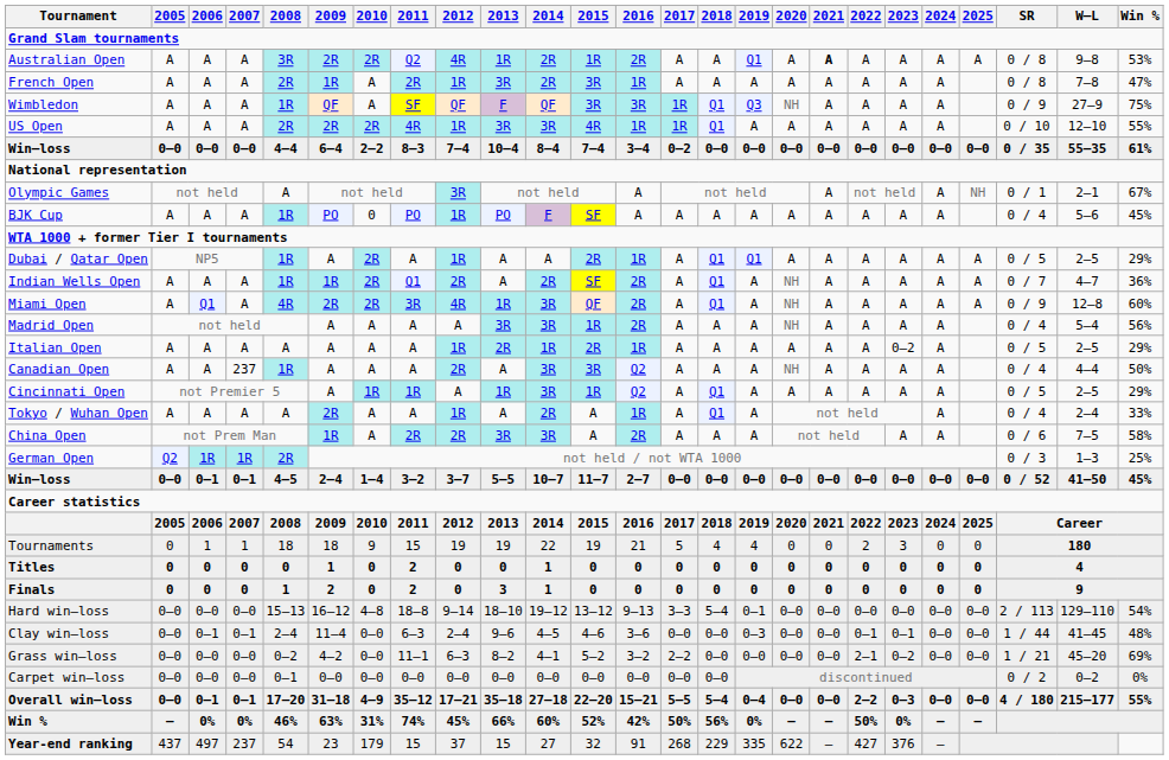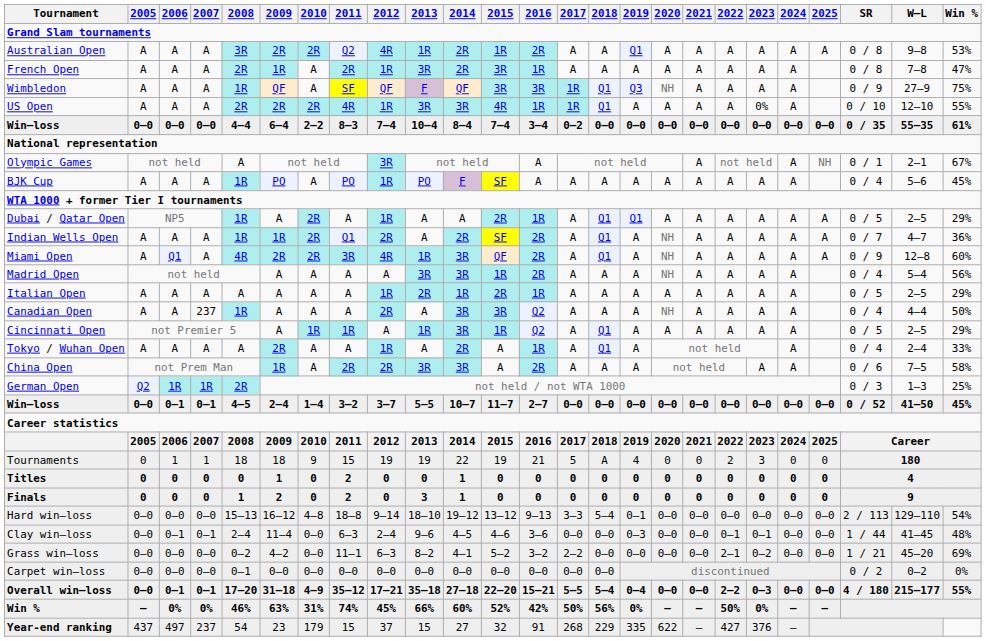 <table class="wikitable nowrap" style=font-size:88%;text-align:center>
 <tr>
 <th>Tournament</th>
 <th><a href='#'>2005</a></th>
 <th><a href='#'>2006</a></th>
 <th><a href='#'>2007</a></th>
 <th><a href='#'>2008</a></th>
 <th><a href='#'>2009</a></th>
 <th><a href='#'>2010</a></th>
 <th><a href='#'>2011</a></th>
 <th><a href='#'>2012</a></th>
 <th><a href='#'>2013</a></th>
 <th><a href='#'>2014</a></th>
 <th><a href='#'>2015</a></th>
 <th><a href='#'>2016</a></th>
 <th><a href='#'>2017</a></th>
 <th><a href='#'>2018</a></th>
 <th><a href='#'>2019</a></th>
 <th><a href='#'>2020</a></th>
 <th><a href='#'>2021</a></th>
 <th><a href='#'>2022</a></th>
 <th><a href='#'>2023</a></th>
 <th><a href='#'>2024</a></th>
 <th><a href='#'>2025</a></th>
 <th>SR</th>
 <th>W–L</th>
 <th>Win %</th>
 </tr>
 <tr>
 <td colspan="25" align="left"><strong><a href='#'>Grand Slam tournaments</a></strong></td>
 </tr>
 <tr>
 <td align=left><a href='#'>Australian Open</a></td>
 <td>A</td>
 <td>A</td>
 <td>A</td>
 <td bgcolor=afeeee><a href='#'>3R</a></td>
 <td bgcolor=afeeee><a href='#'>2R</a></td>
 <td bgcolor=afeeee><a href='#'>2R</a></td>
 <td bgcolor=ecf2ff><a href='#'>Q2</a></td>
 <td bgcolor=afeeee><a href='#'>4R</a></td>
 <td bgcolor=afeeee><a href='#'>1R</a></td>
 <td bgcolor=afeeee><a href='#'>2R</a></td>
 <td bgcolor=afeeee><a href='#'>1R</a></td>
 <td bgcolor=afeeee><a href='#'>2R</a></td>
 <td>A</td>
 <td>A</td>
 <td bgcolor=ecf2ff><a href='#'>Q1</a></td>
 <td>A</td>
-<td><strong>A</strong></td>
+<td>A</td>
 <td>A</td>
 <td>A</td>
 <td>A</td>
 <td>A</td>
 <td>0 / 8</td>
 <td>9–8</td>
 <td>53%</td>
 </tr>
 <tr>
 <td align=left><a href='#'>French Open</a></td>
 <td>A</td>
 <td>A</td>
 <td>A</td>
 <td bgcolor=afeeee><a href='#'>2R</a></td>
 <td bgcolor=afeeee><a href='#'>1R</a></td>
 <td>A</td>
 <td bgcolor=afeeee><a href='#'>2R</a></td>
 <td bgcolor=afeeee><a href='#'>1R</a></td>
 <td bgcolor=afeeee><a href='#'>3R</a></td>
 <td bgcolor=afeeee><a href='#'>2R</a></td>
 <td bgcolor=afeeee><a href='#'>3R</a></td>
 <td bgcolor=afeeee><a href='#'>1R</a></td>
 <td>A</td>
 <td>A</td>
 <td>A</td>
 <td>A</td>
 <td>A</td>
 <td>A</td>
 <td>A</td>
 <td>A</td>
 <td></td>
 <td>0 / 8</td>
 <td>7–8</td>
 <td>47%</td>
 </tr>
 <tr>
 <td align=left><a href='#'>Wimbledon</a></td>
 <td>A</td>
 <td>A</td>
 <td>A</td>
 <td bgcolor=afeeee><a href='#'>1R</a></td>
 <td bgcolor=ffebcd><a href='#'>QF</a></td>
 <td>A</td>
 <td bgcolor=yellow><a href='#'>SF</a></td>
 <td bgcolor=ffebcd><a href='#'>QF</a></td>
 <td bgcolor=thistle><a href='#'>F</a></td>
 <td bgcolor=ffebcd><a href='#'>QF</a></td>
 <td bgcolor=afeeee><a href='#'>3R</a></td>
 <td bgcolor=afeeee><a href='#'>3R</a></td>
 <td bgcolor=afeeee><a href='#'>1R</a></td>
 <td bgcolor=ecf2ff><a href='#'>Q1</a></td>
 <td bgcolor=ecf2ff><a href='#'>Q3</a></td>
 <td style="color:#767676;">NH</td>
 <td>A</td>
 <td>A</td>
 <td>A</td>
 <td>A</td>
 <td></td>
 <td>0 / 9</td>
 <td>27–9</td>
 <td>75%</td>
 </tr>
 <tr>
 <td align=left><a href='#'>US Open</a></td>
 <td>A</td>
 <td>A</td>
 <td>A</td>
 <td bgcolor=afeeee><a href='#'>2R</a></td>
 <td bgcolor=afeeee><a href='#'>2R</a></td>
 <td bgcolor=afeeee><a href='#'>2R</a></td>
 <td bgcolor=afeeee><a href='#'>4R</a></td>
 <td bgcolor=afeeee><a href='#'>1R</a></td>
 <td bgcolor=afeeee><a href='#'>3R</a></td>
 <td bgcolor=afeeee><a href='#'>3R</a></td>
 <td bgcolor=afeeee><a href='#'>4R</a></td>
 <td bgcolor=afeeee><a href='#'>1R</a></td>
 <td bgcolor=afeeee><a href='#'>1R</a></td>
 <td bgcolor=ecf2ff><a href='#'>Q1</a></td>
 <td>A</td>
 <td>A</td>
 <td>A</td>
 <td>A</td>
-<td>A</td>
+<td>0%</td>
 <td>A</td>
 <td></td>
 <td>0 / 10</td>
 <td>12–10</td>
 <td>55%</td>
 </tr>
 <tr style="font-weight:bold; background:#efefef;">
 <td style=text-align:left>Win–loss</td>
 <td>0–0</td>
 <td>0–0</td>
 <td>0–0</td>
 <td>4–4</td>
 <td>6–4</td>
 <td>2–2</td>
 <td>8–3</td>
 <td>7–4</td>
 <td>10–4</td>
 <td>8–4</td>
 <td>7–4</td>
 <td>3–4</td>
 <td>0–2</td>
 <td>0–0</td>
 <td>0–0</td>
 <td>0–0</td>
 <td>0–0</td>
 <td>0–0</td>
 <td>0–0</td>
 <td>0–0</td>
 <td>0–0</td>
 <td>0 / 35</td>
 <td>55–35</td>
 <td>61%</td>
 </tr>
 <tr>
 <td colspan="25" align="left"><strong>National representation</strong></td>
 </tr>
 <tr>
 <td align=left><a href='#'>Olympic Games</a></td>
 <td colspan=3 style=color:#767676>not held</td>
 <td>A</td>
 <td colspan=3 style=color:#767676>not held</td>
 <td bgcolor=afeeee><a href='#'>3R</a></td>
 <td colspan=3 style=color:#767676>not held</td>
 <td>A</td>
 <td colspan=4 style=color:#767676>not held</td>
 <td>A</td>
 <td colspan=2 style=color:#767676>not held</td>
 <td>A</td>
 <td style=color:#767676>NH</td>
 <td>0 / 1</td>
 <td>2–1</td>
 <td>67%</td>
 </tr>
 <tr>
 <td align=left><a href='#'>BJK Cup</a></td>
 <td>A</td>
 <td>A</td>
 <td>A</td>
 <td bgcolor=afeeee><a href='#'>1R</a></td>
 <td bgcolor=ecf2ff><a href='#'>PO</a></td>
-<td>0</td>
+<td>A</td>
 <td bgcolor=ecf2ff><a href='#'>PO</a></td>
 <td bgcolor=afeeee><a href='#'>1R</a></td>
 <td bgcolor=ecf2ff><a href='#'>PO</a></td>
 <td bgcolor=thistle><a href='#'>F</a></td>
 <td bgcolor=yellow><a href='#'>SF</a></td>
 <td>A</td>
 <td>A</td>
 <td>A</td>
 <td>A</td>
 <td>A</td>
 <td>A</td>
 <td>A</td>
 <td>A</td>
 <td>A</td>
 <td></td>
 <td>0 / 4</td>
 <td>5–6</td>
 <td>45%</td>
 </tr>
 <tr>
 <td colspan="25" align="left"><strong><a href='#'>WTA 1000</a> + former Tier I tournaments</strong></td>
 </tr>
 <tr>
 <td align=left><a href='#'>Dubai</a> / <a href='#'>Qatar Open</a></td>
 <td colspan=3 style=color:#767676>NP5</td>
 <td bgcolor=afeeee><a href='#'>1R</a></td>
 <td>A</td>
 <td bgcolor=afeeee><a href='#'>2R</a></td>
 <td>A</td>
 <td bgcolor=afeeee><a href='#'>1R</a></td>
 <td>A</td>
 <td>A</td>
 <td bgcolor=afeeee><a href='#'>2R</a></td>
 <td bgcolor=afeeee><a href='#'>1R</a></td>
 <td>A</td>
 <td bgcolor=ecf2ff><a href='#'>Q1</a></td>
 <td bgcolor=ecf2ff><a href='#'>Q1</a></td>
 <td>A</td>
 <td>A</td>
 <td>A</td>
 <td>A</td>
 <td>A</td>
 <td>A</td>
 <td>0 / 5</td>
 <td>2–5</td>
 <td>29%</td>
 </tr>
 <tr>
 <td align=left><a href='#'>Indian Wells Open</a></td>
 <td>A</td>
 <td>A</td>
 <td>A</td>
 <td bgcolor=afeeee><a href='#'>1R</a></td>
 <td bgcolor=afeeee><a href='#'>1R</a></td>
 <td bgcolor=afeeee><a href='#'>2R</a></td>
 <td bgcolor=ecf2ff><a href='#'>Q1</a></td>
 <td bgcolor=afeeee><a href='#'>2R</a></td>
 <td>A</td>
 <td bgcolor=afeeee><a href='#'>2R</a></td>
 <td bgcolor=yellow><a href='#'>SF</a></td>
 <td bgcolor=afeeee><a href='#'>2R</a></td>
 <td>A</td>
 <td bgcolor=ecf2ff><a href='#'>Q1</a></td>
 <td>A</td>
 <td style=color:#767676>NH</td>
 <td>A</td>
 <td>A</td>
 <td>A</td>
 <td>A</td>
 <td>A</td>
 <td>0 / 7</td>
 <td>4–7</td>
 <td>36%</td>
 </tr>
 <tr>
 <td align=left><a href='#'>Miami Open</a></td>
 <td>A</td>
 <td bgcolor=ecf2ff><a href='#'>Q1</a></td>
 <td>A</td>
 <td bgcolor=afeeee><a href='#'>4R</a></td>
 <td bgcolor=afeeee><a href='#'>2R</a></td>
 <td bgcolor=afeeee><a href='#'>2R</a></td>
 <td bgcolor=afeeee><a href='#'>3R</a></td>
 <td bgcolor=afeeee><a href='#'>4R</a></td>
 <td bgcolor=afeeee><a href='#'>1R</a></td>
 <td bgcolor=afeeee><a href='#'>3R</a></td>
 <td bgcolor=ffebcd><a href='#'>QF</a></td>
 <td bgcolor=afeeee><a href='#'>2R</a></td>
 <td>A</td>
 <td bgcolor=ecf2ff><a href='#'>Q1</a></td>
 <td>A</td>
 <td style="color:#767676;">NH</td>
 <td>A</td>
 <td>A</td>
 <td>A</td>
 <td>A</td>
 <td>A</td>
 <td>0 / 9</td>
 <td>12–8</td>
 <td>60%</td>
 </tr>
 <tr>
 <td align=left><a href='#'>Madrid Open</a></td>
 <td colspan=4 style=color:#767676>not held</td>
 <td>A</td>
 <td>A</td>
 <td>A</td>
 <td>A</td>
 <td bgcolor=afeeee><a href='#'>3R</a></td>
 <td bgcolor=afeeee><a href='#'>3R</a></td>
 <td bgcolor=afeeee><a href='#'>1R</a></td>
 <td bgcolor=afeeee><a href='#'>2R</a></td>
 <td>A</td>
 <td>A</td>
 <td>A</td>
 <td style="color:#767676;">NH</td>
 <td>A</td>
 <td>A</td>
 <td>A</td>
 <td>A</td>
 <td></td>
 <td>0 / 4</td>
 <td>5–4</td>
 <td>56%</td>
 </tr>
 <tr>
 <td align=left><a href='#'>Italian Open</a></td>
 <td>A</td>
 <td>A</td>
 <td>A</td>
 <td>A</td>
 <td>A</td>
 <td>A</td>
 <td>A</td>
 <td bgcolor=afeeee><a href='#'>1R</a></td>
 <td bgcolor=afeeee><a href='#'>2R</a></td>
 <td bgcolor=afeeee><a href='#'>1R</a></td>
 <td bgcolor=afeeee><a href='#'>2R</a></td>
 <td bgcolor=afeeee><a href='#'>1R</a></td>
 <td>A</td>
 <td>A</td>
 <td>A</td>
 <td>A</td>
 <td>A</td>
 <td>A</td>
-<td>0–2</td>
+<td>A</td>
 <td>A</td>
 <td></td>
 <td>0 / 5</td>
 <td>2–5</td>
 <td>29%</td>
 </tr>
 <tr>
 <td align=left><a href='#'>Canadian Open</a></td>
 <td>A</td>
 <td>A</td>
 <td>237</td>
 <td bgcolor=afeeee><a href='#'>1R</a></td>
 <td>A</td>
 <td>A</td>
 <td>A</td>
 <td bgcolor=afeeee><a href='#'>2R</a></td>
 <td>A</td>
 <td bgcolor=afeeee><a href='#'>3R</a></td>
 <td bgcolor=afeeee><a href='#'>3R</a></td>
 <td bgcolor=ecf2ff><a href='#'>Q2</a></td>
 <td>A</td>
 <td>A</td>
 <td>A</td>
 <td style="color:#767676;">NH</td>
 <td>A</td>
 <td>A</td>
 <td>A</td>
 <td>A</td>
 <td></td>
 <td>0 / 4</td>
 <td>4–4</td>
 <td>50%</td>
 </tr>
 <tr>
 <td align=left><a href='#'>Cincinnati Open</a></td>
 <td colspan=4 style=color:#767676>not Premier 5</td>
 <td>A</td>
 <td bgcolor=afeeee><a href='#'>1R</a></td>
 <td bgcolor=afeeee><a href='#'>1R</a></td>
 <td>A</td>
 <td bgcolor=afeeee><a href='#'>1R</a></td>
 <td bgcolor=afeeee><a href='#'>3R</a></td>
 <td bgcolor=afeeee><a href='#'>1R</a></td>
 <td bgcolor=ecf2ff><a href='#'>Q2</a></td>
 <td>A</td>
 <td bgcolor=ecf2ff><a href='#'>Q1</a></td>
 <td>A</td>
 <td>A</td>
 <td>A</td>
 <td>A</td>
 <td>A</td>
 <td>A</td>
 <td></td>
 <td>0 / 5</td>
 <td>2–5</td>
 <td>29%</td>
 </tr>
 <tr>
 <td align=left><a href='#'>Tokyo</a> / <a href='#'>Wuhan Open</a></td>
 <td>A</td>
 <td>A</td>
 <td>A</td>
 <td>A</td>
 <td bgcolor=afeeee><a href='#'>2R</a></td>
 <td>A</td>
 <td>A</td>
 <td bgcolor=afeeee><a href='#'>1R</a></td>
 <td>A</td>
 <td bgcolor=afeeee><a href='#'>2R</a></td>
 <td>A</td>
 <td bgcolor=afeeee><a href='#'>1R</a></td>
 <td>A</td>
 <td bgcolor=ecf2ff><a href='#'>Q1</a></td>
 <td>A</td>
 <td colspan=4 style=color:#767676>not held</td>
 <td>A</td>
 <td></td>
 <td>0 / 4</td>
 <td>2–4</td>
 <td>33%</td>
 </tr>
 <tr>
 <td align=left><a href='#'>China Open</a></td>
 <td colspan=4 style=color:#767676>not Prem Man</td>
 <td bgcolor=afeeee><a href='#'>1R</a></td>
 <td>A</td>
 <td bgcolor=afeeee><a href='#'>2R</a></td>
 <td bgcolor=afeeee><a href='#'>2R</a></td>
 <td bgcolor=afeeee><a href='#'>3R</a></td>
 <td bgcolor=afeeee><a href='#'>3R</a></td>
 <td>A</td>
 <td bgcolor=afeeee><a href='#'>2R</a></td>
 <td>A</td>
 <td>A</td>
 <td>A</td>
 <td colspan=3 style=color:#767676>not held</td>
 <td>A</td>
 <td>A</td>
 <td></td>
 <td>0 / 6</td>
 <td>7–5</td>
 <td>58%</td>
 </tr>
 <tr>
 <td align=left><a href='#'>German Open</a></td>
 <td bgcolor=ecf2ff><a href='#'>Q2</a></td>
 <td bgcolor=afeeee><a href='#'>1R</a></td>
 <td bgcolor=afeeee><a href='#'>1R</a></td>
 <td bgcolor=afeeee><a href='#'>2R</a></td>
 <td colspan=17 style=color:#767676>not held / not WTA 1000</td>
 <td>0 / 3</td>
 <td>1–3</td>
 <td>25%</td>
 </tr>
 <tr style="font-weight:bold; background:#efefef;">
 <td style=text-align:left>Win–loss</td>
 <td>0–0</td>
 <td>0–1</td>
 <td>0–1</td>
 <td>4–5</td>
 <td>2–4</td>
 <td>1–4</td>
 <td>3–2</td>
 <td>3–7</td>
 <td>5–5</td>
 <td>10–7</td>
 <td>11–7</td>
 <td>2–7</td>
 <td>0–0</td>
 <td>0–0</td>
 <td>0–0</td>
 <td>0–0</td>
 <td>0–0</td>
 <td>0–0</td>
 <td>0–0</td>
 <td>0–0</td>
 <td>0–0</td>
 <td>0 / 52</td>
 <td>41–50</td>
 <td>45%</td>
 </tr>
 <tr>
 <td colspan="25" align="left"><strong>Career statistics</strong></td>
 </tr>
 <tr>
 <th></th>
 <th>2005</th>
 <th>2006</th>
 <th>2007</th>
 <th>2008</th>
 <th>2009</th>
 <th>2010</th>
 <th>2011</th>
 <th>2012</th>
 <th>2013</th>
 <th>2014</th>
 <th>2015</th>
 <th>2016</th>
 <th>2017</th>
 <th>2018</th>
 <th>2019</th>
 <th>2020</th>
 <th>2021</th>
 <th>2022</th>
 <th>2023</th>
 <th>2024</th>
 <th>2025</th>
 <th colspan="3">Career</th>
 </tr>
 <tr bgcolor=efefef>
 <td align=left>Tournaments</td>
 <td>0</td>
 <td>1</td>
 <td>1</td>
 <td>18</td>
 <td>18</td>
 <td>9</td>
 <td>15</td>
 <td>19</td>
 <td>19</td>
 <td>22</td>
 <td>19</td>
 <td>21</td>
 <td>5</td>
-<td>4</td>
+<td>A</td>
 <td>4</td>
 <td>0</td>
 <td>0</td>
 <td>2</td>
 <td>3</td>
 <td>0</td>
 <td>0</td>
 <td colspan="3"><strong>180</strong></td>
 </tr>
 <tr style="font-weight:bold; background:#efefef;">
 <td style=text-align:left>Titles</td>
 <td>0</td>
 <td>0</td>
 <td>0</td>
 <td>0</td>
 <td>1</td>
 <td>0</td>
 <td>2</td>
 <td>0</td>
 <td>0</td>
 <td>1</td>
 <td>0</td>
 <td>0</td>
 <td>0</td>
 <td>0</td>
 <td>0</td>
 <td>0</td>
 <td>0</td>
 <td>0</td>
 <td>0</td>
 <td>0</td>
 <td>0</td>
 <td colspan="3">4</td>
 </tr>
 <tr style="font-weight:bold; background:#efefef;">
 <td style=text-align:left>Finals</td>
 <td>0</td>
 <td>0</td>
 <td>0</td>
 <td>1</td>
 <td>2</td>
 <td>0</td>
 <td>2</td>
 <td>0</td>
 <td>3</td>
 <td>1</td>
 <td>0</td>
 <td>0</td>
 <td>0</td>
 <td>0</td>
 <td>0</td>
 <td>0</td>
 <td>0</td>
 <td>0</td>
 <td>0</td>
 <td>0</td>
 <td>0</td>
 <td colspan="3">9</td>
 </tr>
 <tr bgcolor=efefef>
 <td align=left>Hard win–loss</td>
 <td>0–0</td>
 <td>0–0</td>
 <td>0–0</td>
 <td>15–13</td>
 <td>16–12</td>
 <td>4–8</td>
 <td>18–8</td>
 <td>9–14</td>
 <td>18–10</td>
 <td>19–12</td>
 <td>13–12</td>
 <td>9–13</td>
 <td>3–3</td>
 <td>5–4</td>
 <td>0–1</td>
 <td>0–0</td>
 <td>0–0</td>
 <td>0–0</td>
 <td>0–0</td>
 <td>0–0</td>
 <td>0–0</td>
 <td>2 / 113</td>
 <td>129–110</td>
 <td>54%</td>
 </tr>
 <tr bgcolor=efefef>
 <td align=left>Clay win–loss</td>
 <td>0–0</td>
 <td>0–1</td>
 <td>0–1</td>
 <td>2–4</td>
 <td>11–4</td>
 <td>0–0</td>
 <td>6–3</td>
 <td>2–4</td>
 <td>9–6</td>
 <td>4–5</td>
 <td>4–6</td>
 <td>3–6</td>
 <td>0–0</td>
 <td>0–0</td>
 <td>0–3</td>
 <td>0–0</td>
 <td>0–0</td>
 <td>0–1</td>
 <td>0–1</td>
 <td>0–0</td>
 <td>0–0</td>
 <td>1 / 44</td>
 <td>41–45</td>
 <td>48%</td>
 </tr>
 <tr bgcolor=efefef>
 <td align=left>Grass win–loss</td>
 <td>0–0</td>
 <td>0–0</td>
 <td>0–0</td>
 <td>0–2</td>
 <td>4–2</td>
 <td>0–0</td>
 <td>11–1</td>
 <td>6–3</td>
 <td>8–2</td>
 <td>4–1</td>
 <td>5–2</td>
 <td>3–2</td>
 <td>2–2</td>
 <td>0–0</td>
 <td>0–0</td>
 <td>0–0</td>
 <td>0–0</td>
 <td>2–1</td>
 <td>0–2</td>
 <td>0–0</td>
 <td>0–0</td>
 <td>1 / 21</td>
 <td>45–20</td>
 <td>69%</td>
 </tr>
 <tr bgcolor=efefef>
 <td align=left>Carpet win–loss</td>
 <td>0–0</td>
 <td>0–0</td>
 <td>0–0</td>
 <td>0–1</td>
 <td>0–0</td>
 <td>0–0</td>
 <td>0–0</td>
 <td>0–0</td>
 <td>0–0</td>
 <td>0–0</td>
 <td>0–0</td>
 <td>0–0</td>
 <td>0–0</td>
 <td>0–0</td>
 <td colspan=7 style=color:#767676>discontinued</td>
 <td>0 / 2</td>
 <td>0–2</td>
 <td>0%</td>
 </tr>
 <tr style="font-weight:bold; background:#efefef;">
 <td style=text-align:left>Overall win–loss</td>
 <td>0–0</td>
 <td>0–1</td>
 <td>0–1</td>
 <td>17–20</td>
 <td>31–18</td>
 <td>4–9</td>
 <td>35–12</td>
 <td>17–21</td>
 <td>35–18</td>
 <td>27–18</td>
 <td>22–20</td>
 <td>15–21</td>
 <td>5–5</td>
 <td>5–4</td>
 <td>0–4</td>
 <td>0–0</td>
 <td>0–0</td>
 <td>2–2</td>
 <td>0–3</td>
 <td>0–0</td>
 <td>0–0</td>
 <td>4 / 180</td>
 <td>215–177</td>
 <td>55%</td>
 </tr>
 <tr style="font-weight:bold; background:#efefef;">
 <td style=text-align:left>Win %</td>
 <td>–</td>
 <td>0%</td>
 <td>0%</td>
 <td>46%</td>
 <td>63%</td>
 <td>31%</td>
 <td>74%</td>
 <td>45%</td>
 <td>66%</td>
 <td>60%</td>
 <td>52%</td>
 <td>42%</td>
 <td>50%</td>
 <td>56%</td>
 <td>0%</td>
 <td>–</td>
 <td>–</td>
 <td>50%</td>
 <td>0%</td>
 <td>–</td>
 <td>–</td>
 <td colspan="3"></td>
 </tr>
 <tr bgcolor=efefef>
 <td style=text-align:left><strong>Year-end ranking</strong></td>
 <td>437</td>
 <td>497</td>
 <td>237</td>
 <td>54</td>
 <td>23</td>
 <td>179</td>
 <td>15</td>
 <td>37</td>
 <td>15</td>
 <td>27</td>
 <td>32</td>
 <td>91</td>
 <td>268</td>
 <td>229</td>
 <td>335</td>
 <td>622</td>
 <td>–</td>
 <td>427</td>
 <td>376</td>
 <td>–</td>
 <td colspan="3"></td>
 </tr>
 </table>
